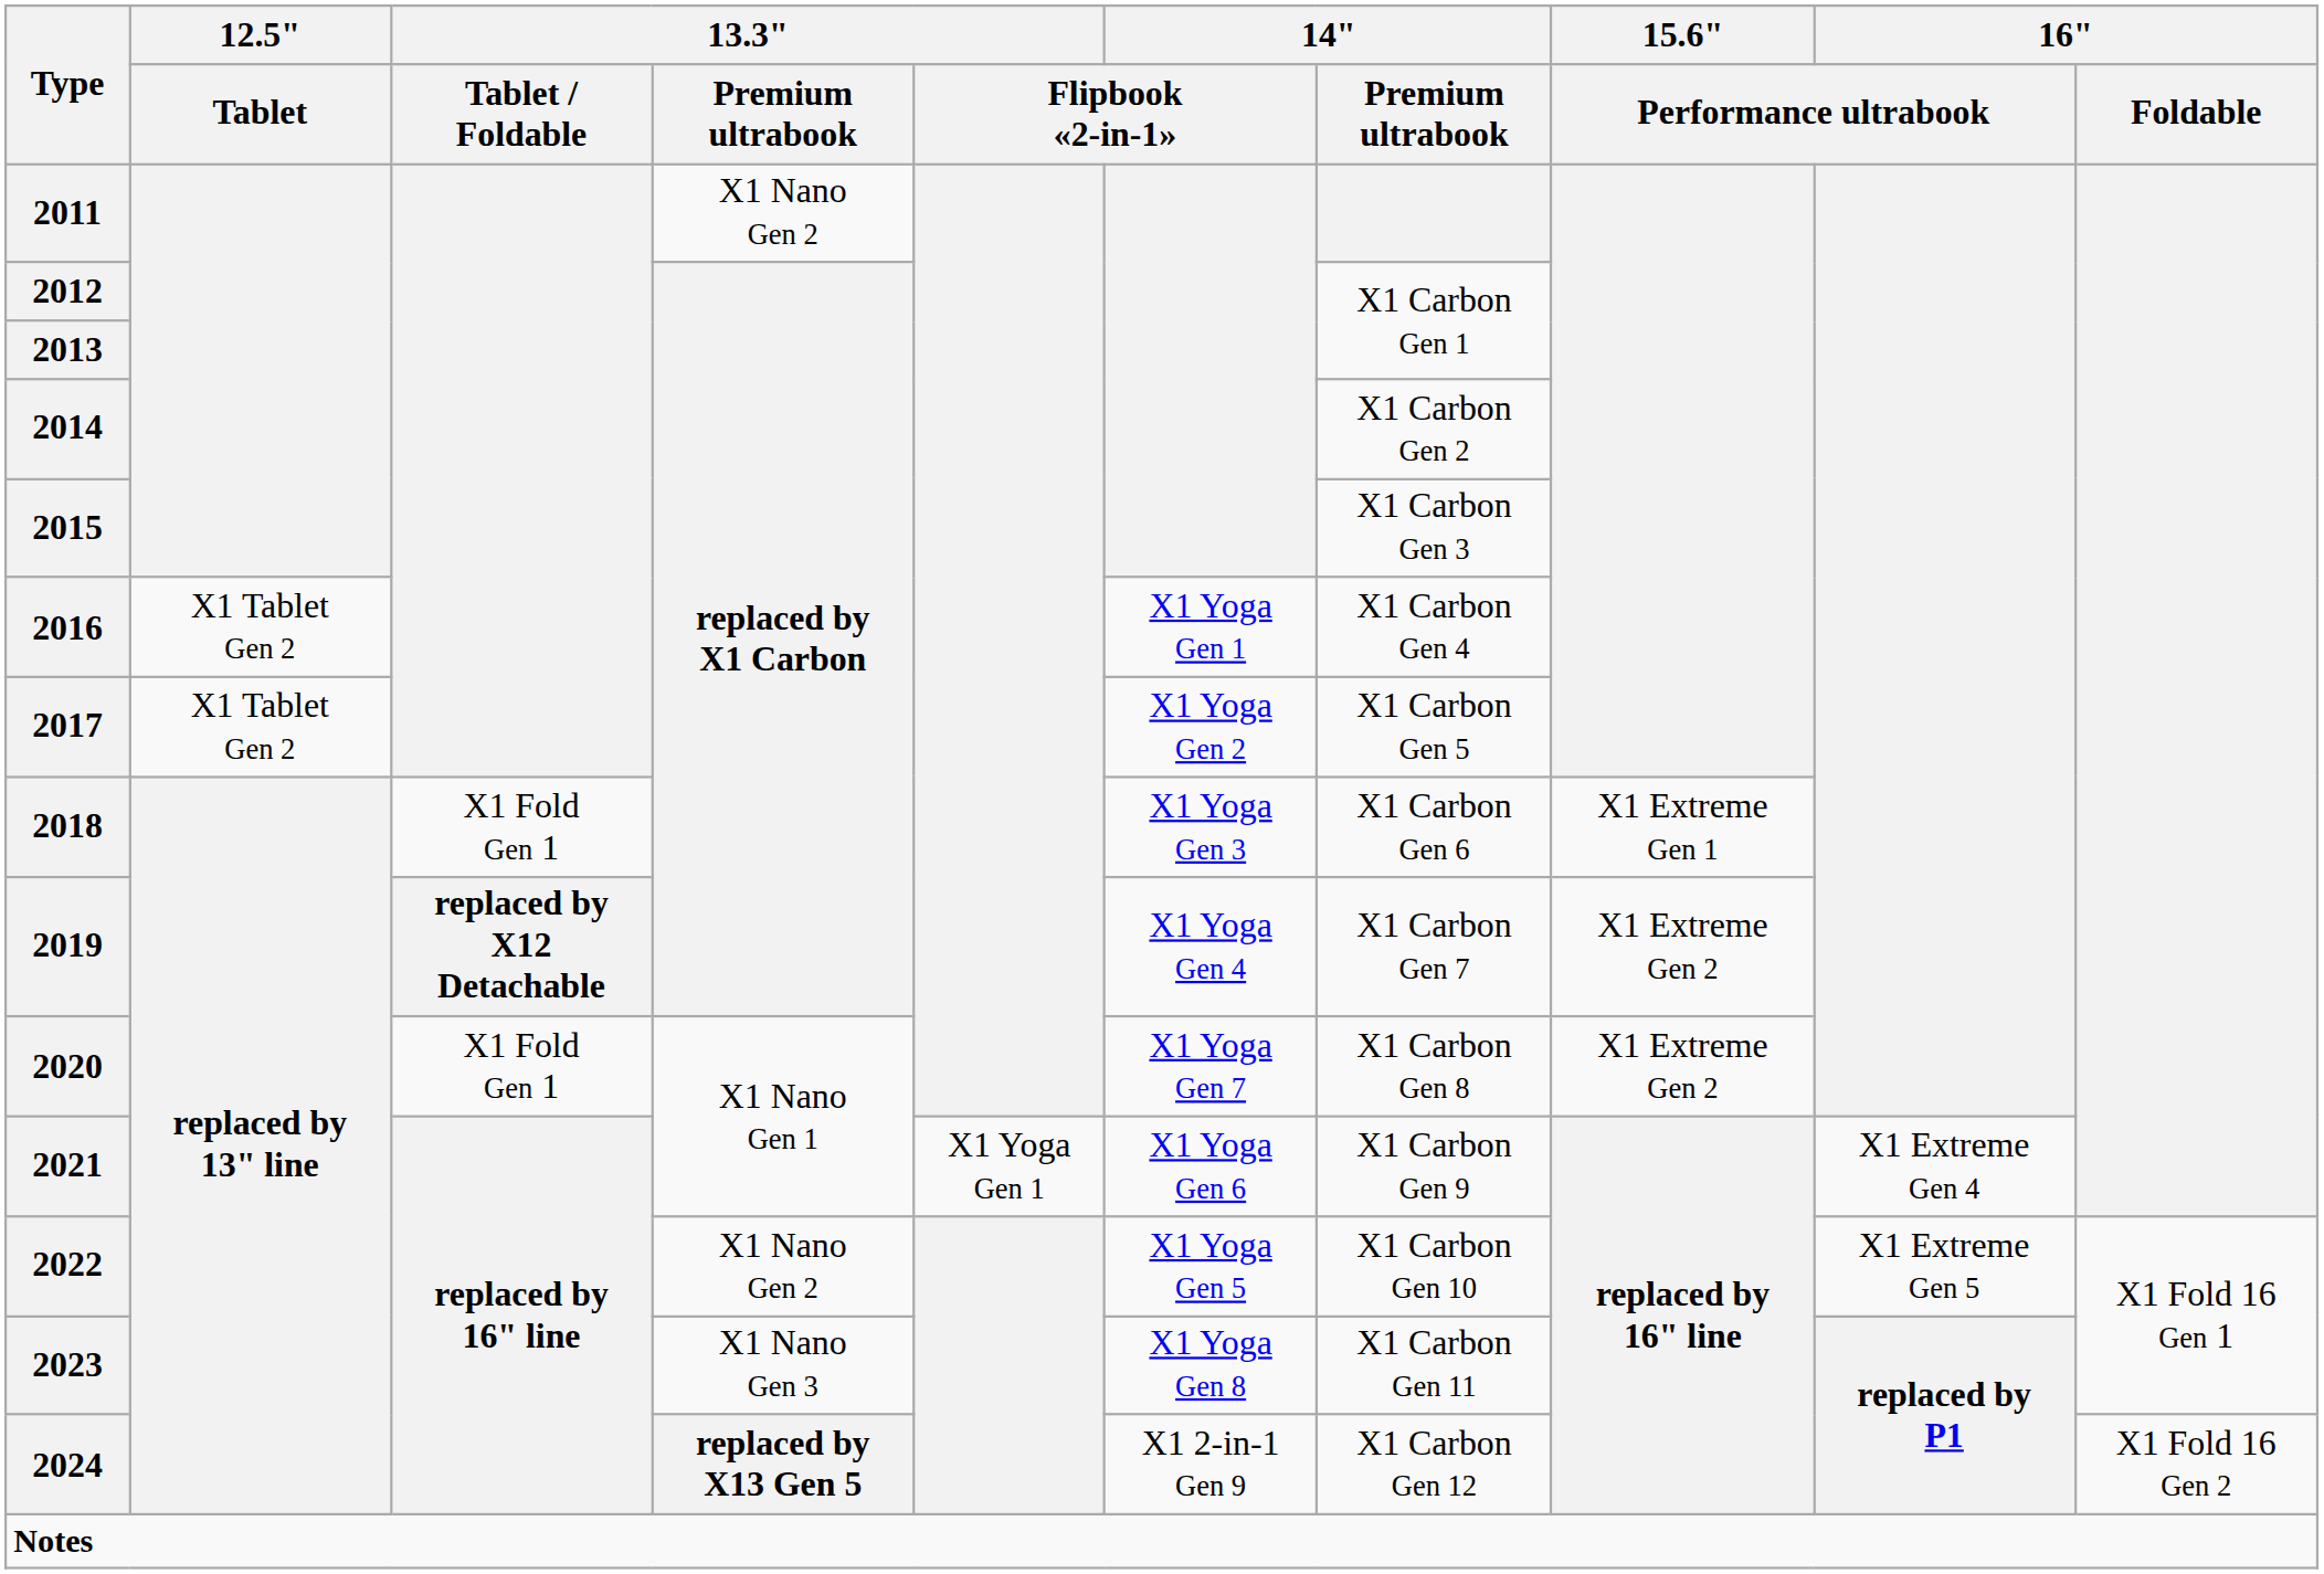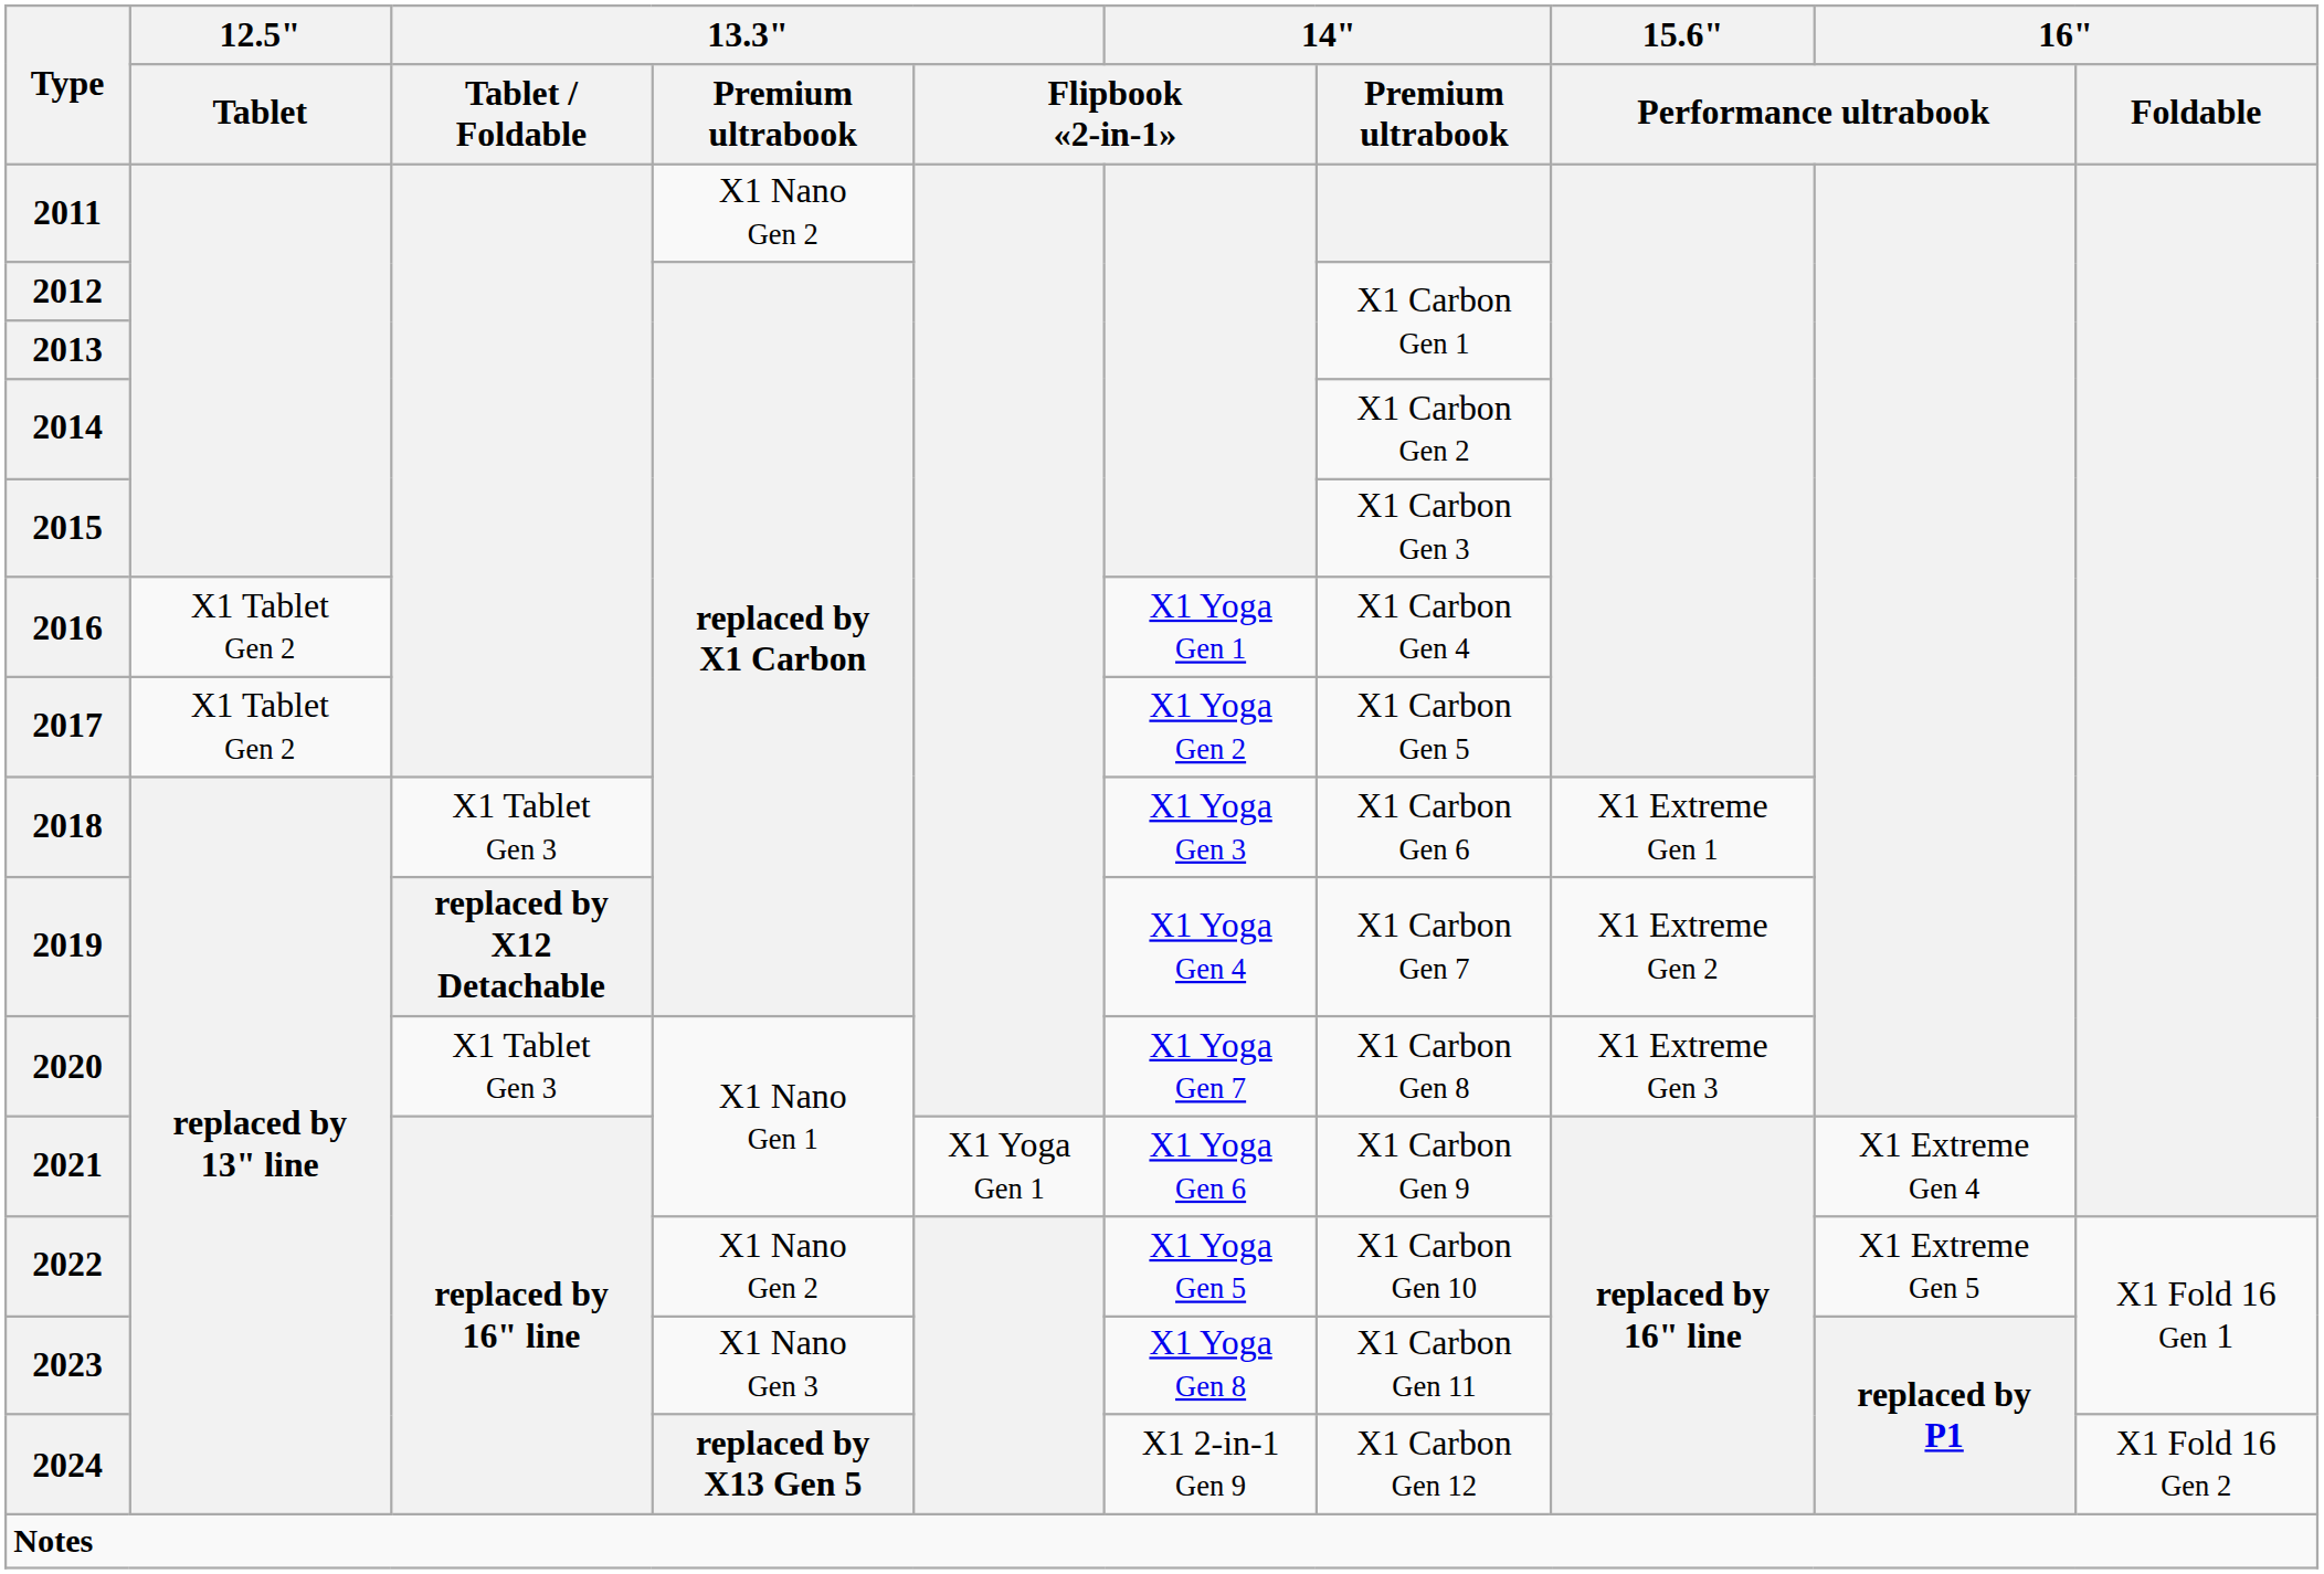 <table class="wikitable mw-collapsible mw-collapsed" style="min-width: 75%; font-size: 90%; text-align:center;">
 <tr>
 <th rowspan=2>Type</th>
 <th>12.5"</th>
 <th colspan=3>13.3"</th>
 <th colspan=2>14"</th>
 <th>15.6"</th>
 <th colspan="2">16"</th>
 </tr>
 <tr>
 <th>Tablet</th>
 <th>Tablet /<br>Foldable</th>
 <th>Premium<br>ultrabook</th>
 <th colspan=2>Flipbook<br>«2-in-1»</th>
 <th>Premium<br>ultrabook</th>
 <th colspan="2">Performance ultrabook</th>
 <th>Foldable</th>
 </tr>
 <tr>
 <th>2011</th>
 <th rowspan="5"></th>
 <th rowspan="7"></th>
 <td>X1 Nano<br><small>Gen 2</small></td>
 <th rowspan="10"></th>
 <th rowspan="5"></th>
 <th rowspan="1"></th>
 <th rowspan="7"></th>
 <th rowspan="10"></th>
 <th rowspan="11"></th>
 </tr>
 <tr>
 <th>2012</th>
 <th rowspan="8"><strong>replaced by</strong><br><strong>X1 Carbon</strong></th>
 <td rowspan="2">X1 Carbon<br><small>Gen 1</small></td>
 </tr>
 <tr>
 <th>2013</th>
 </tr>
 <tr>
 <th>2014</th>
 <td>X1 Carbon<br><small>Gen 2</small></td>
 </tr>
 <tr>
 <th>2015</th>
 <td>X1 Carbon<br><small>Gen 3</small></td>
 </tr>
 <tr>
 <th>2016</th>
 <td>X1 Tablet<br><small>Gen 2</small></td>
 <td><a href='#'>X1 Yoga<br><small>Gen 1</small></a></td>
 <td>X1 Carbon<br><small>Gen 4</small></td>
 </tr>
 <tr>
 <th>2017</th>
 <td>X1 Tablet<br><small>Gen 2</small></td>
 <td><a href='#'>X1 Yoga<br><small>Gen 2</small></a></td>
 <td>X1 Carbon<br><small>Gen 5</small></td>
 </tr>
 <tr>
 <th>2018</th>
 <th rowspan="7"><strong>replaced by</strong><br><strong>13" line</strong></th>
-<td>X1 Fold<br><small>G</small><small>en</small> 1</td>
+<td>X1 Tablet<br><small>Gen 3</small></td>
 <td><a href='#'>X1 Yoga<br><small>Gen 3</small></a></td>
 <td>X1 Carbon<br><small>Gen 6</small></td>
 <td>X1 Extreme<br><small>Gen 1</small></td>
 </tr>
 <tr>
 <th>2019</th>
 <th><strong>replaced by<br>X12<br>Detachable</strong></th>
 <td><a href='#'>X1 Yoga<br><small>Gen 4</small></a></td>
 <td>X1 Carbon<br><small>Gen 7</small></td>
 <td>X1 Extreme<br><small>Gen 2</small></td>
 </tr>
 <tr>
 <th>2020</th>
-<td>X1 Fold<br><small>G</small><small>en</small> 1</td>
+<td>X1 Tablet<br><small>Gen 3</small></td>
 <td rowspan="2">X1 Nano<br><small>Gen 1</small></td>
 <td><a href='#'>X1 Yoga<br><small>Gen 7</small></a></td>
 <td>X1 Carbon<br><small>Gen 8</small></td>
-<td>X1 Extreme<br><small>Gen 2</small></td>
+<td>X1 Extreme<br><small>Gen 3</small></td>
 </tr>
 <tr>
 <th>2021</th>
 <th rowspan="4"><strong>replaced by</strong><br><strong>16" line</strong></th>
 <td>X1  Yoga<small><br>Gen 1</small></td>
 <td><a href='#'>X1 Yoga<br><small>Gen 6</small></a></td>
 <td>X1 Carbon<br><small>Gen 9</small></td>
 <th rowspan="4"><strong>replaced by</strong><br><strong>16" line</strong></th>
 <td>X1 Extreme<br><small>Gen 4</small></td>
 </tr>
 <tr>
 <th>2022</th>
 <td>X1 Nano<br><small>Gen 2</small></td>
 <th rowspan="3"></th>
 <td><a href='#'>X1 Yoga<br><small>Gen 5</small></a></td>
 <td>X1 Carbon<br><small>Gen 10</small></td>
 <td>X1 Extreme<br><small>Gen 5</small></td>
 <td rowspan="2">X1 Fold 16<small></small><br><small></small><small>G</small><small>en</small> 1</td>
 </tr>
 <tr>
 <th>2023</th>
 <td>X1 Nano<br><small>Gen 3</small></td>
 <td><a href='#'>X1 Yoga<br><small>Gen 8</small></a></td>
 <td>X1 Carbon<br><small>Gen 11</small></td>
 <th rowspan="2"><strong>replaced by</strong><br><a href='#'><strong>P1</strong></a></th>
 </tr>
 <tr>
 <th>2024</th>
 <th>replaced by<br>X13 Gen 5</th>
 <td>X1 2-in-1<br><small>Gen 9</small></td>
 <td>X1 Carbon<br><small>Gen 12</small></td>
 <td>X1 Fold 16<br><small>Gen 2</small></td>
 </tr>
 <tr>
 <td colspan="10" style="font-size:95%;text-align:left;"><strong>Notes</strong><br></td>
 </tr>
 </table>
